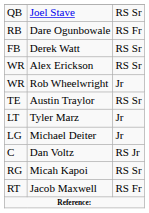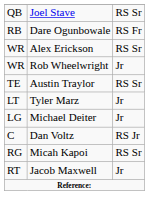 <table class="wikitable">
 <tr>
 </tr>
 <tr>
 <td>QB</td>
 <td><a href='#'>Joel Stave</a></td>
 <td>RS Sr</td>
 </tr>
 <tr>
 <td>RB</td>
 <td>Dare Ogunbowale</td>
 <td>RS Fr</td>
-</tr>
-<tr>
-<td>FB</td>
-<td>Derek Watt</td>
-<td>RS Sr</td>
 </tr>
 <tr>
 <td>WR</td>
 <td>Alex Erickson</td>
 <td>RS Sr</td>
 </tr>
 <tr>
 <td>WR</td>
 <td>Rob Wheelwright</td>
 <td>Jr</td>
 </tr>
 <tr>
 <td>TE</td>
 <td>Austin Traylor</td>
 <td>RS Sr</td>
 </tr>
 <tr>
 <td>LT</td>
 <td>Tyler Marz</td>
 <td>Jr</td>
 </tr>
 <tr>
 <td>LG</td>
 <td>Michael Deiter</td>
 <td>Jr</td>
 </tr>
 <tr>
 <td>C</td>
 <td>Dan Voltz</td>
 <td>RS Jr</td>
 </tr>
 <tr>
 <td>RG</td>
 <td>Micah Kapoi</td>
 <td>RS Sr</td>
 </tr>
 <tr>
 <td>RT</td>
 <td>Jacob Maxwell</td>
-<td>RS Fr</td>
+<td>Jr</td>
 </tr>
 <tr>
 <td colspan="3"  style="font-size:8pt; text-align:center;"><strong>Reference:</strong></td>
 </tr>
 </table>
